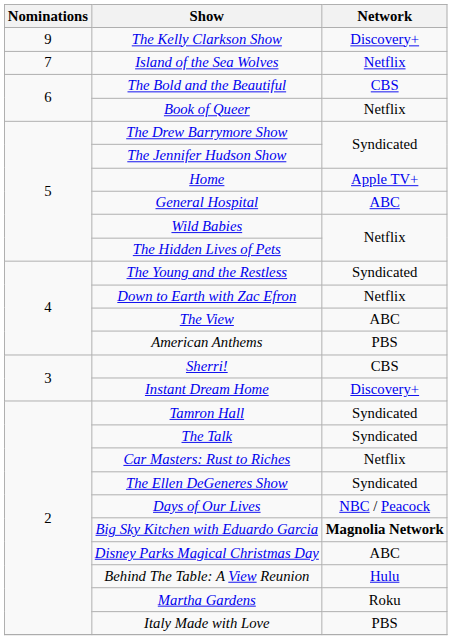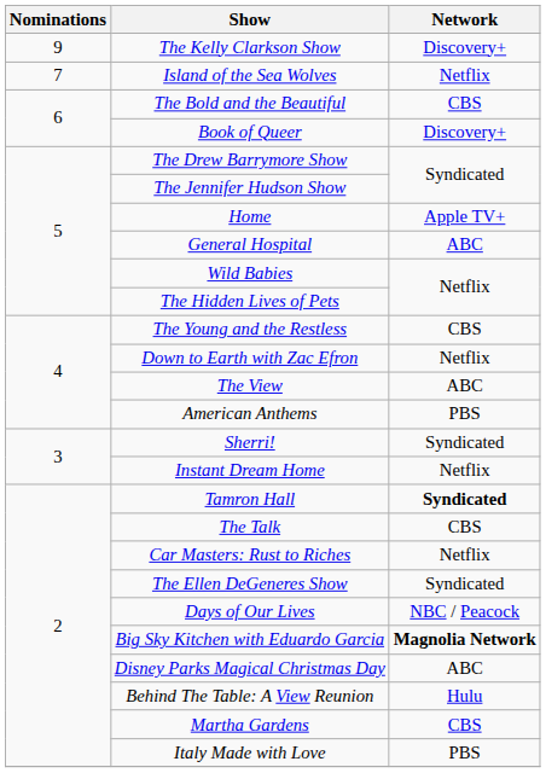 <table class="wikitable sortable" style="text-align: center; max-width:70%">
 <tr>
 <th scope="col">Nominations</th>
 <th scope="col">Show</th>
 <th scope="col">Network</th>
 </tr>
 <tr>
 <td scope="row" rowspan="1">9</td>
 <td><em><a href='#'>The Kelly Clarkson Show</a></em></td>
 <td><a href='#'>Discovery+</a></td>
 </tr>
 <tr>
 <td scope="row" rowspan="1">7</td>
 <td><em><a href='#'>Island of the Sea Wolves</a></em></td>
 <td><a href='#'>Netflix</a></td>
 </tr>
 <tr>
 <td scope="row" rowspan="2">6</td>
 <td><em><a href='#'>The Bold and the Beautiful</a></em></td>
 <td><a href='#'>CBS</a></td>
 </tr>
 <tr>
 <td><em><a href='#'>Book of Queer</a></em></td>
-<td>Netflix</td>
+<td><a href='#'>Discovery+</a></td>
 </tr>
 <tr>
 <td scope="row" rowspan="6">5</td>
 <td><em><a href='#'>The Drew Barrymore Show</a></em></td>
 <td rowspan="2">Syndicated</td>
 </tr>
 <tr>
 <td><em><a href='#'>The Jennifer Hudson Show</a></em></td>
 </tr>
 <tr>
 <td><em><a href='#'>Home</a></em></td>
 <td><a href='#'>Apple TV+</a></td>
 </tr>
 <tr>
 <td><em><a href='#'>General Hospital</a></em></td>
 <td><a href='#'>ABC</a></td>
 </tr>
 <tr>
 <td><em><a href='#'>Wild Babies</a></em></td>
 <td rowspan="2">Netflix</td>
 </tr>
 <tr>
 <td><em><a href='#'>The Hidden Lives of Pets</a></em></td>
 </tr>
 <tr>
 <td scope="row" rowspan="4">4</td>
 <td><em><a href='#'>The Young and the Restless</a></em></td>
-<td>Syndicated</td>
+<td>CBS</td>
 </tr>
 <tr>
 <td><em><a href='#'>Down to Earth with Zac Efron</a></em></td>
 <td>Netflix</td>
 </tr>
 <tr>
 <td><em><a href='#'>The View</a></em></td>
 <td>ABC</td>
 </tr>
 <tr>
 <td><em>American Anthems</em></td>
 <td>PBS</td>
 </tr>
 <tr>
 <td scope="row" rowspan="2">3</td>
 <td><em><a href='#'>Sherri!</a></em></td>
-<td>CBS</td>
+<td>Syndicated</td>
 </tr>
 <tr>
 <td><em><a href='#'>Instant Dream Home</a></em></td>
-<td><a href='#'>Discovery+</a></td>
+<td>Netflix</td>
 </tr>
 <tr>
 <td scope="row" rowspan="10">2</td>
 <td><em><a href='#'>Tamron Hall</a></em></td>
-<td>Syndicated</td>
+<td><strong>Syndicated</strong></td>
 </tr>
 <tr>
 <td><em><a href='#'>The Talk</a></em></td>
-<td>Syndicated</td>
+<td>CBS</td>
 </tr>
 <tr>
 <td><em><a href='#'>Car Masters: Rust to Riches</a></em></td>
 <td>Netflix</td>
 </tr>
 <tr>
 <td><em><a href='#'>The Ellen DeGeneres Show</a></em></td>
 <td>Syndicated</td>
 </tr>
 <tr>
 <td><em><a href='#'>Days of Our Lives</a></em></td>
 <td><a href='#'>NBC</a> / <a href='#'>Peacock</a></td>
 </tr>
 <tr>
 <td><em><a href='#'>Big Sky Kitchen with Eduardo Garcia</a></em></td>
 <td><strong>Magnolia Network</strong></td>
 </tr>
 <tr>
 <td><em><a href='#'>Disney Parks Magical Christmas Day</a></em></td>
 <td>ABC</td>
 </tr>
 <tr>
 <td><em>Behind The Table: A <a href='#'>View</a> Reunion</em></td>
 <td><a href='#'>Hulu</a></td>
 </tr>
 <tr>
 <td><em><a href='#'>Martha Gardens</a></em></td>
-<td>Roku</td>
+<td><a href='#'>CBS</a></td>
 </tr>
 <tr>
 <td><em>Italy Made with Love</em></td>
 <td>PBS</td>
 </tr>
 <tr>
 </tr>
 </table>
